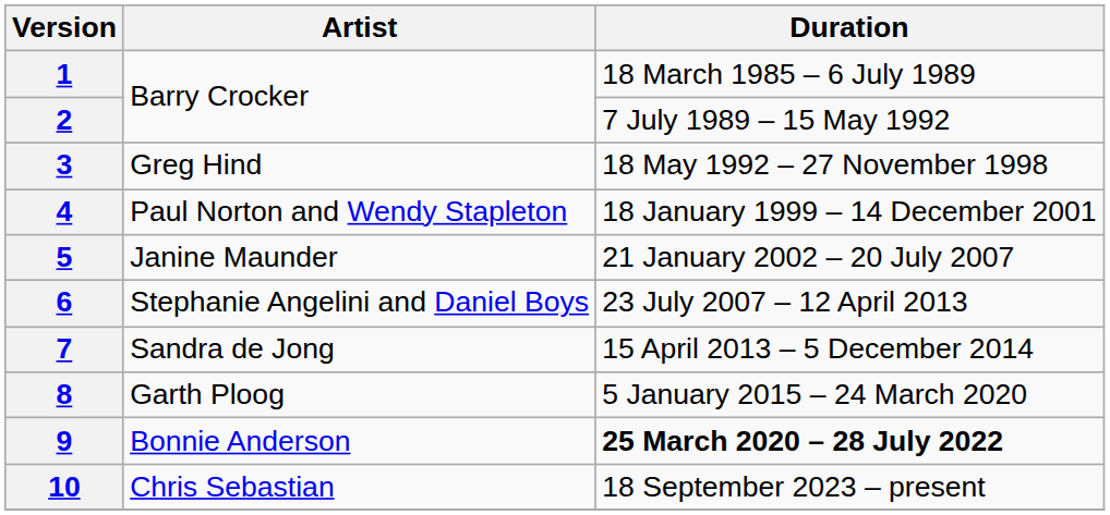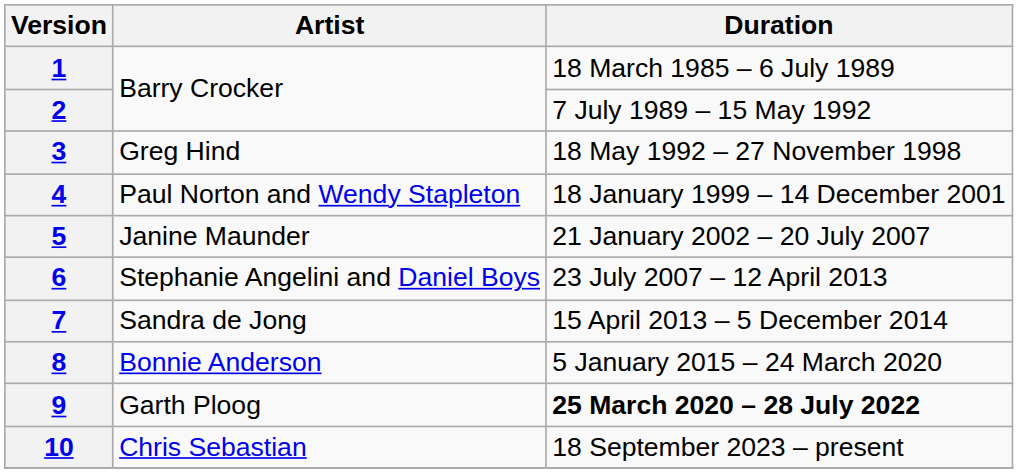 <table class="wikitable">
 <tr>
 <th>Version</th>
 <th>Artist</th>
 <th>Duration</th>
 </tr>
 <tr>
 <th><a href='#'>1</a></th>
 <td rowspan="2">Barry Crocker</td>
 <td>18 March 1985 – 6 July 1989</td>
 </tr>
 <tr>
 <th><a href='#'>2</a></th>
 <td>7 July 1989 – 15 May 1992</td>
 </tr>
 <tr>
 <th><a href='#'>3</a></th>
 <td>Greg Hind</td>
 <td>18 May 1992 – 27 November 1998</td>
 </tr>
 <tr>
 <th><a href='#'>4</a></th>
 <td>Paul Norton and <a href='#'>Wendy Stapleton</a></td>
 <td>18 January 1999 – 14 December 2001</td>
 </tr>
 <tr>
 <th><a href='#'>5</a></th>
 <td>Janine Maunder</td>
 <td>21 January 2002 – 20 July 2007</td>
 </tr>
 <tr>
 <th><a href='#'>6</a></th>
 <td>Stephanie Angelini and <a href='#'>Daniel Boys</a></td>
 <td>23 July 2007 – 12 April 2013</td>
 </tr>
 <tr>
 <th><a href='#'>7</a></th>
 <td>Sandra de Jong</td>
 <td>15 April 2013 – 5 December 2014</td>
 </tr>
 <tr>
 <th><a href='#'>8</a></th>
-<td>Garth Ploog</td>
+<td><a href='#'>Bonnie Anderson</a></td>
 <td>5 January 2015 – 24 March 2020</td>
 </tr>
 <tr>
 <th><a href='#'>9</a></th>
-<td><a href='#'>Bonnie Anderson</a></td>
+<td>Garth Ploog</td>
 <td><strong>25 March 2020 – 28 July 2022</strong></td>
 </tr>
 <tr>
 <th><a href='#'>10</a></th>
 <td><a href='#'>Chris Sebastian</a></td>
 <td>18 September 2023 – present</td>
 </tr>
 <tr>
 </tr>
 </table>
